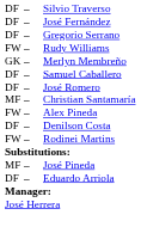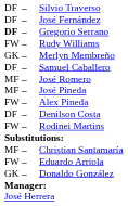 <table style = "font-size: 90%" cellspacing = "0" cellpadding = "0">
 <tr>
 <td colspan = 4></td>
 </tr>
 <tr>
 <th width = "25"></th>
 <th width = "25"></th>
 </tr>
 <tr>
 <td>DF</td>
 <td><strong>–</strong></td>
 <td> <a href='#'>Silvio Traverso</a></td>
 <td></td>
 <td></td>
 </tr>
 <tr>
 <td>DF</td>
 <td><strong>–</strong></td>
 <td> <a href='#'>José Fernández</a></td>
 </tr>
 <tr>
-<td>DF</td>
+<td><strong>DF</strong></td>
 <td><strong>–</strong></td>
 <td> <a href='#'>Gregorio Serrano</a></td>
 </tr>
 <tr>
 <td>FW</td>
 <td><strong>–</strong></td>
 <td> <a href='#'>Rudy Williams</a></td>
 </tr>
 <tr>
 <td>GK</td>
 <td><strong>–</strong></td>
 <td> <a href='#'>Merlyn Membreño</a></td>
 </tr>
 <tr>
 <td>DF</td>
 <td><strong>–</strong></td>
 <td> <a href='#'>Samuel Caballero</a></td>
 </tr>
 <tr>
-<td>DF</td>
+<td>MF</td>
 <td><strong>–</strong></td>
 <td> <a href='#'>José Romero</a></td>
 <td></td>
 <td></td>
 </tr>
 <tr>
 <td>MF</td>
 <td><strong>–</strong></td>
-<td> <a href='#'>Christian Santamaría</a></td>
+<td> <a href='#'>José Pineda</a></td>
 <td></td>
 <td></td>
 </tr>
 <tr>
 <td>FW</td>
 <td><strong>–</strong></td>
 <td> <a href='#'>Alex Pineda</a></td>
 </tr>
 <tr>
 <td>DF</td>
 <td><strong>–</strong></td>
 <td> <a href='#'>Denilson Costa</a></td>
 </tr>
 <tr>
 <td>FW</td>
 <td><strong>–</strong></td>
 <td> <a href='#'>Rodinei Martins</a></td>
 <td></td>
 <td></td>
 </tr>
 <tr>
 <td colspan = 3><strong>Substitutions:</strong></td>
 </tr>
 <tr>
 <td>MF</td>
 <td><strong>–</strong></td>
-<td> <a href='#'>José Pineda</a></td>
+<td> <a href='#'>Christian Santamaría</a></td>
 <td></td>
 <td></td>
 </tr>
 <tr>
-<td>DF</td>
+<td>FW</td>
 <td><strong>–</strong></td>
 <td> <a href='#'>Eduardo Arriola</a></td>
+<td></td>
+<td></td>
+</tr>
+<tr>
+<td>GK</td>
+<td><strong>–</strong></td>
+<td> <a href='#'>Donaldo González</a></td>
 <td></td>
 <td></td>
 </tr>
 <tr>
 <td colspan = 3><strong>Manager:</strong></td>
 </tr>
 <tr>
 <td colspan = 3> <a href='#'>José Herrera</a></td>
 </tr>
 </table>
